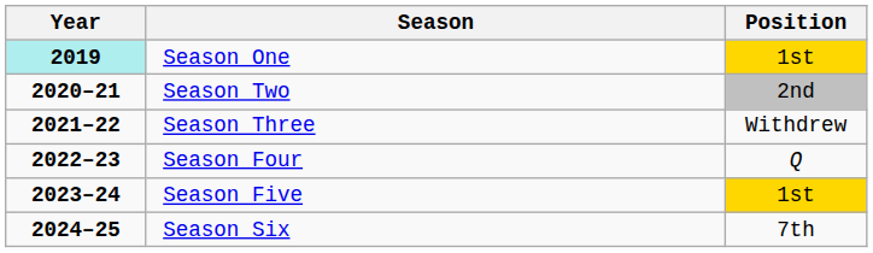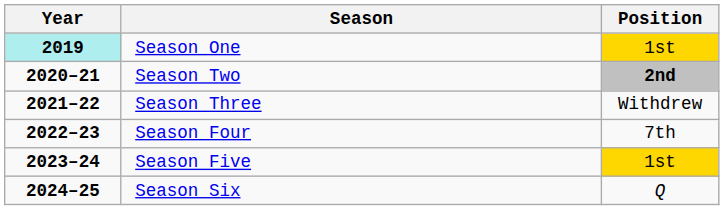 <table class="wikitable" style="text-align: center;">
 <tr>
 <th style="width: 80px;">Year</th>
 <th style="width: 350px;">Season</th>
 <th style="width: 80px;">Position</th>
 </tr>
 <tr>
 <td style="background: paleturquoise;"><strong>2019</strong></td>
 <td style="text-align: left; padding-left: 10px;"><a href='#'>Season One</a></td>
 <td style="background-color: gold;">1st</td>
 </tr>
 <tr>
 <td><strong>2020–21</strong></td>
 <td style="text-align: left; padding-left: 10px;"><a href='#'>Season Two</a></td>
-<td style="background-color: silver;">2nd</td>
+<td style="background-color: silver;"><strong>2nd</strong></td>
 </tr>
 <tr>
 <td><strong>2021–22</strong></td>
 <td style="text-align: left; padding-left: 10px;"><a href='#'>Season Three</a></td>
 <td>Withdrew</td>
 </tr>
 <tr>
 <td><strong>2022–23</strong></td>
 <td style="text-align: left; padding-left: 10px;"><a href='#'>Season Four</a></td>
-<td><em>Q</em></td>
+<td>7th</td>
 </tr>
 <tr>
 <td><strong>2023–24</strong></td>
 <td style="text-align: left; padding-left: 10px;"><a href='#'>Season Five</a></td>
 <td style="background-color: gold;">1st</td>
 </tr>
 <tr>
 <td><strong>2024–25</strong></td>
 <td style="text-align: left; padding-left: 10px;"><a href='#'>Season Six</a></td>
-<td>7th</td>
+<td><em>Q</em></td>
 </tr>
 </table>
